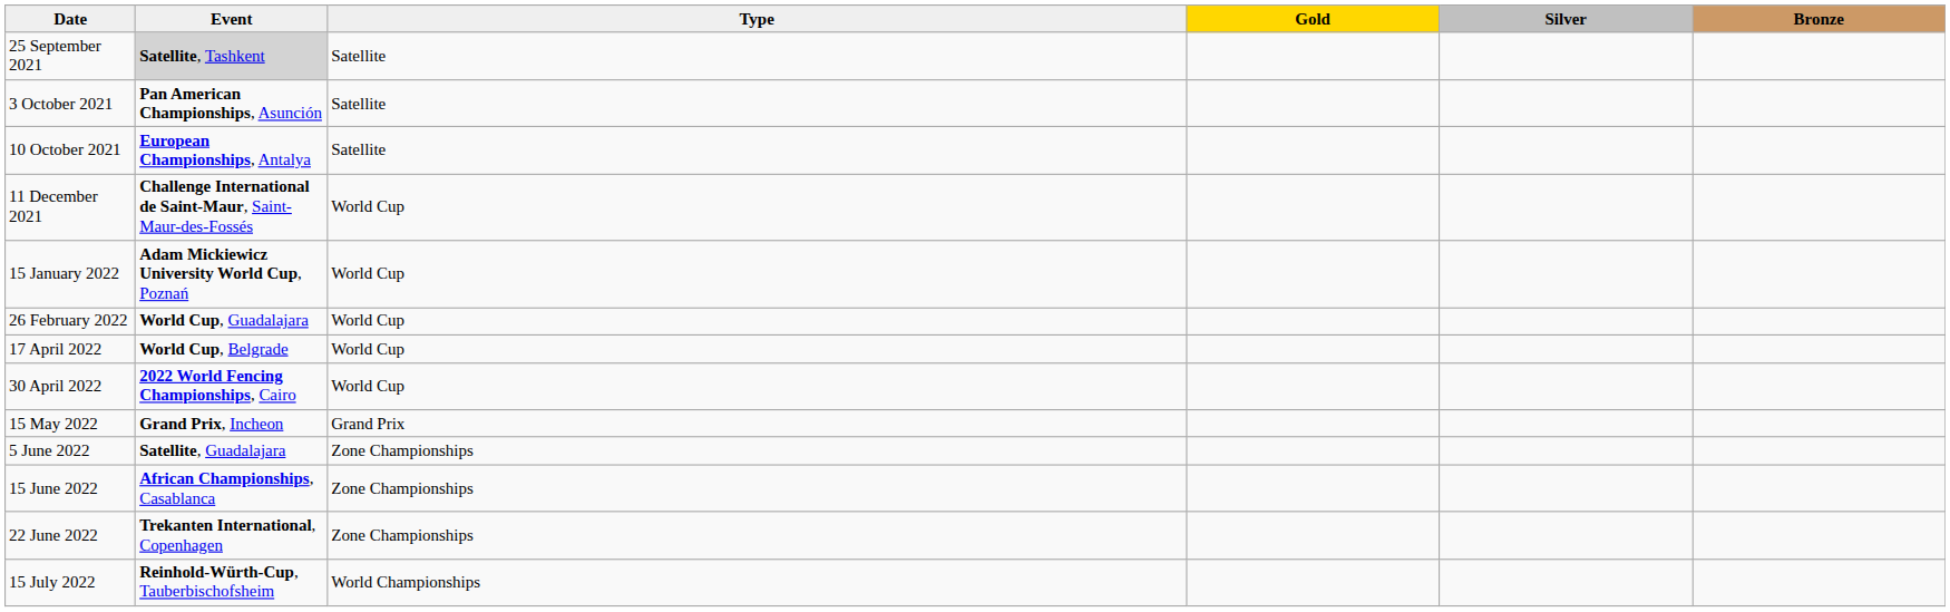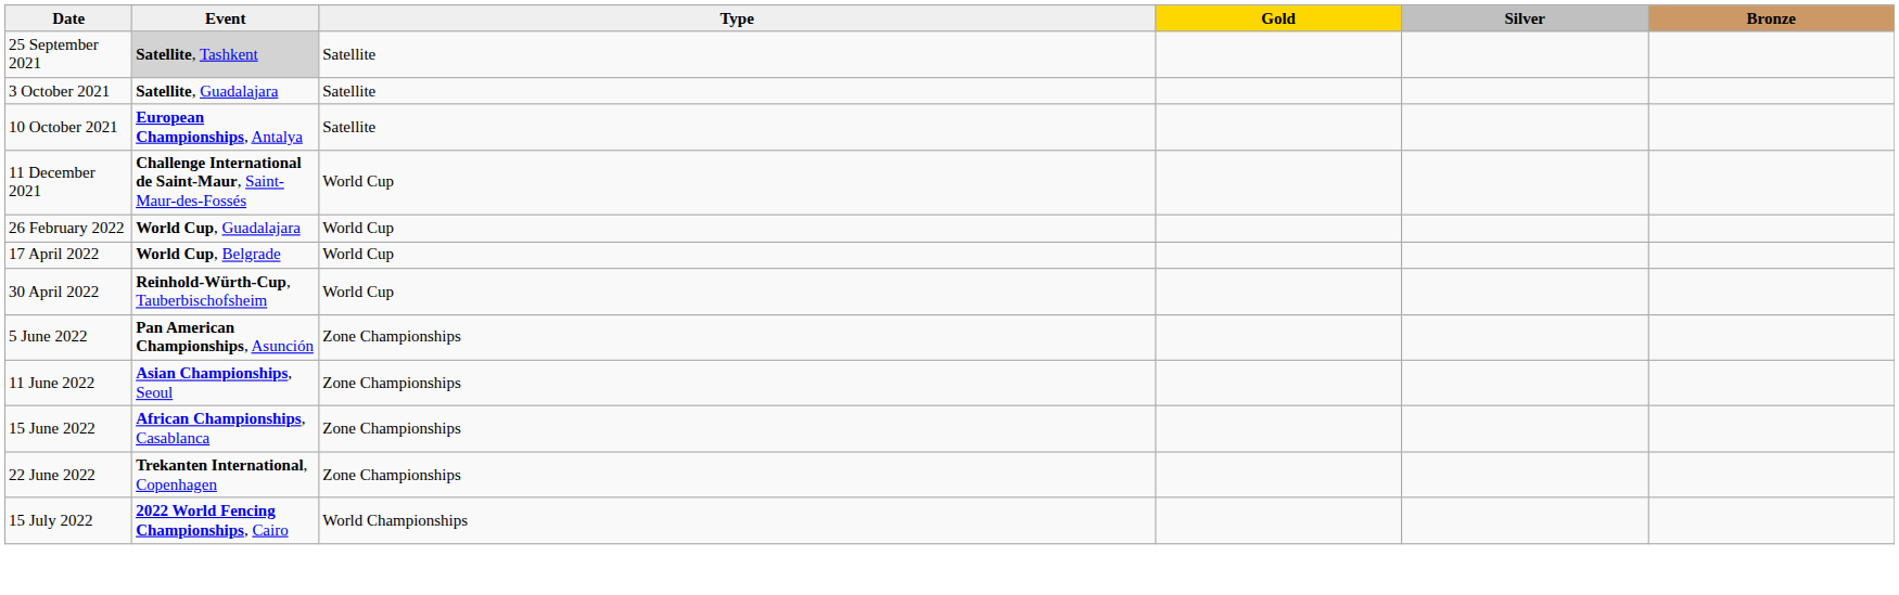 <table class="wikitable sortable" style="font-size: 85%" width="100%">
 <tr align=center>
 <th scope=col style="width:100px; background: #efefef;">Date</th>
 <th scope=col style="width:150px; background: #efefef;">Event</th>
 <th scope=col style="background: #efefef;">Type</th>
 <th scope=col colspan=1 style="width:200px; background: gold;">Gold</th>
 <th scope=col colspan=1 style="width:200px; background: silver;">Silver</th>
 <th scope=col colspan=1 style="width:200px; background: #cc9966;">Bronze</th>
 </tr>
 <tr>
 <td>25 September 2021</td>
 <td style="background: lightgrey;"><strong>Satellite</strong>, <a href='#'>Tashkent</a></td>
 <td>Satellite</td>
 <td></td>
 <td></td>
 <td><br></td>
 </tr>
 <tr>
 <td>3 October 2021</td>
-<td><strong>Pan American Championships</strong>, <a href='#'>Asunción</a></td>
+<td><strong>Satellite</strong>, <a href='#'>Guadalajara</a></td>
 <td>Satellite</td>
 <td></td>
 <td></td>
 <td><br></td>
 </tr>
 <tr>
 <td>10 October 2021</td>
 <td><strong><a href='#'>European Championships</a></strong>, <a href='#'>Antalya</a></td>
 <td>Satellite</td>
 <td></td>
 <td></td>
 <td><br></td>
 </tr>
 <tr>
 <td>11 December 2021</td>
 <td><strong>Challenge International de Saint-Maur</strong>, <a href='#'>Saint-Maur-des-Fossés</a></td>
-<td>World Cup</td>
-<td></td>
-<td></td>
-<td><br></td>
-</tr>
-<tr>
-<td>15 January 2022</td>
-<td><strong>Adam Mickiewicz University World Cup</strong>, <a href='#'>Poznań</a></td>
 <td>World Cup</td>
 <td></td>
 <td></td>
 <td><br></td>
 </tr>
 <tr>
 <td>26 February 2022</td>
 <td><strong>World Cup</strong>, <a href='#'>Guadalajara</a></td>
 <td>World Cup</td>
 <td></td>
 <td></td>
 <td><br></td>
 </tr>
 <tr>
 <td>17 April 2022</td>
 <td><strong>World Cup</strong>, <a href='#'>Belgrade</a></td>
 <td>World Cup</td>
 <td></td>
 <td></td>
 <td><br></td>
 </tr>
 <tr>
 <td>30 April 2022</td>
-<td><strong><a href='#'>2022 World Fencing Championships</a></strong>, <a href='#'>Cairo</a></td>
+<td><strong>Reinhold-Würth-Cup</strong>, <a href='#'>Tauberbischofsheim</a></td>
 <td>World Cup</td>
 <td></td>
 <td></td>
 <td><br></td>
 </tr>
 <tr>
-<td>15 May 2022</td>
-<td><strong>Grand Prix</strong>, <a href='#'>Incheon</a></td>
-<td>Grand Prix</td>
+<td>5 June 2022</td>
+<td><strong>Pan American Championships</strong>, <a href='#'>Asunción</a></td>
+<td>Zone Championships</td>
 <td></td>
 <td></td>
 <td><br></td>
 </tr>
 <tr>
-<td>5 June 2022</td>
-<td><strong>Satellite</strong>, <a href='#'>Guadalajara</a></td>
+<td>11 June 2022</td>
+<td><strong><a href='#'>Asian Championships</a></strong>, <a href='#'>Seoul</a></td>
 <td>Zone Championships</td>
 <td></td>
 <td></td>
 <td><br></td>
 </tr>
 <tr>
 <td>15 June 2022</td>
 <td><strong><a href='#'>African Championships</a></strong>, <a href='#'>Casablanca</a></td>
 <td>Zone Championships</td>
 <td></td>
 <td></td>
 <td><br></td>
 </tr>
 <tr>
 <td>22 June 2022</td>
 <td><strong>Trekanten International</strong>, <a href='#'>Copenhagen</a></td>
 <td>Zone Championships</td>
 <td></td>
 <td></td>
 <td><br></td>
 </tr>
 <tr>
 <td>15 July 2022</td>
-<td><strong>Reinhold-Würth-Cup</strong>, <a href='#'>Tauberbischofsheim</a></td>
+<td><strong><a href='#'>2022 World Fencing Championships</a></strong>, <a href='#'>Cairo</a></td>
 <td>World Championships</td>
 <td></td>
 <td></td>
 <td><br></td>
 </tr>
 </table>
